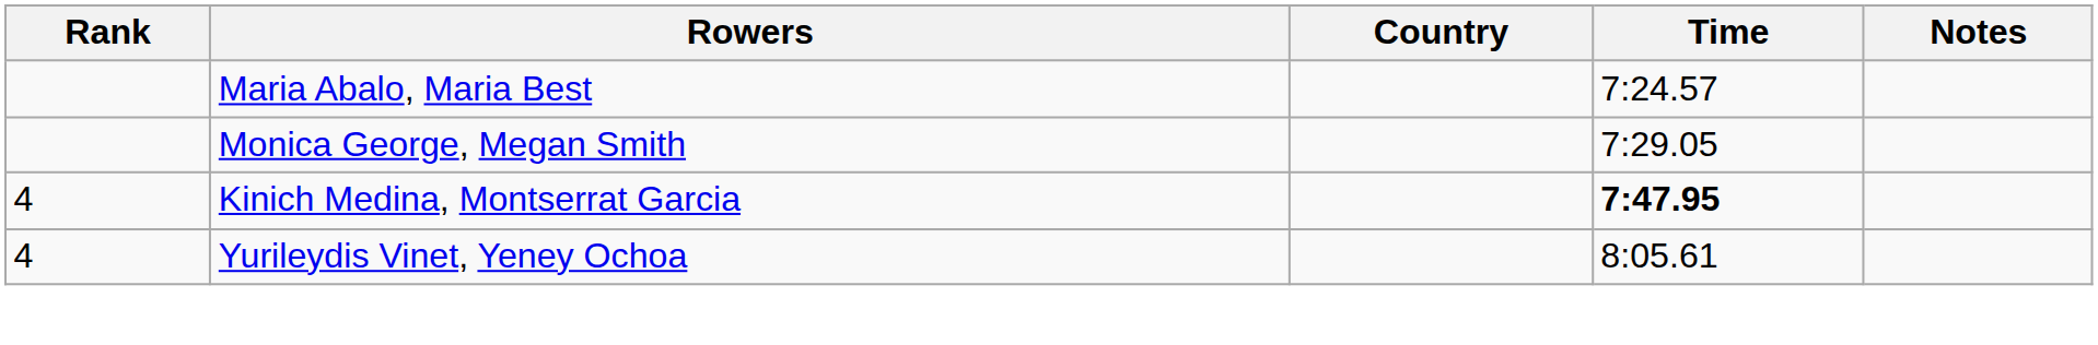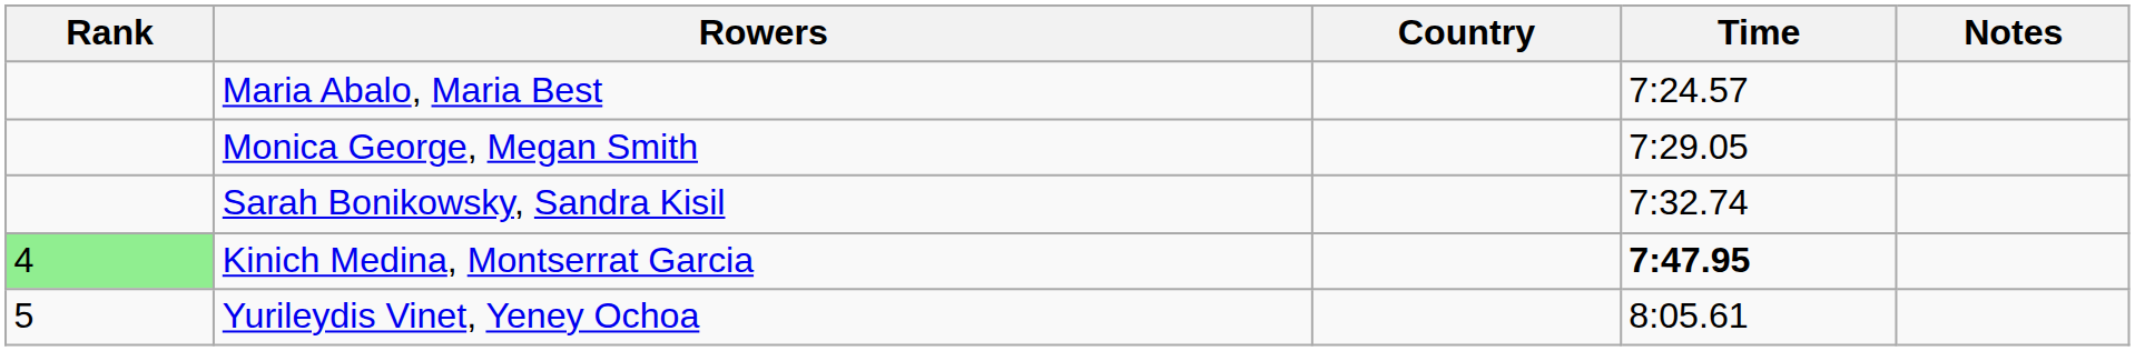 <table class="wikitable" width=60%>
 <tr>
 <th>Rank</th>
 <th>Rowers</th>
 <th>Country</th>
 <th>Time</th>
 <th>Notes</th>
 </tr>
 <tr>
 <td></td>
 <td><a href='#'>Maria Abalo</a>, <a href='#'>Maria Best</a></td>
 <td></td>
 <td>7:24.57</td>
 <td></td>
 </tr>
 <tr>
 <td></td>
 <td><a href='#'>Monica George</a>, <a href='#'>Megan Smith</a></td>
 <td></td>
 <td>7:29.05</td>
 <td></td>
 </tr>
 <tr>
-<td>4</td>
+<td></td>
+<td><a href='#'>Sarah Bonikowsky</a>, <a href='#'>Sandra Kisil</a></td>
+<td></td>
+<td>7:32.74</td>
+<td></td>
+</tr>
+<tr>
+<td style="background: lightgreen;">4</td>
 <td><a href='#'>Kinich Medina</a>, <a href='#'>Montserrat Garcia</a></td>
 <td></td>
 <td><strong>7:47.95</strong></td>
 <td></td>
 </tr>
 <tr>
-<td>4</td>
+<td>5</td>
 <td><a href='#'>Yurileydis Vinet</a>, <a href='#'>Yeney Ochoa</a></td>
 <td></td>
 <td>8:05.61</td>
 <td></td>
 </tr>
 </table>
